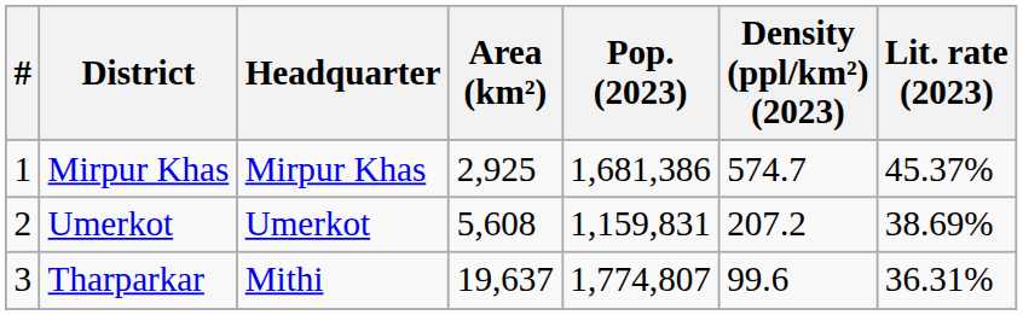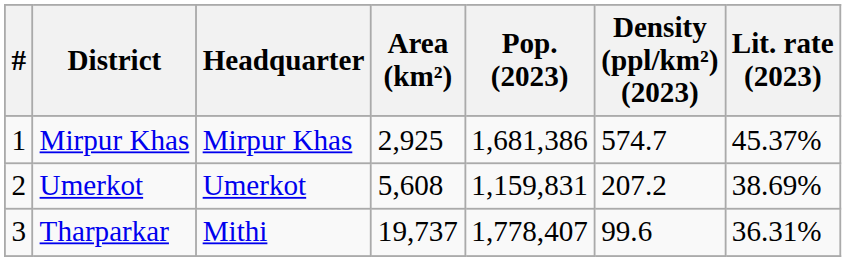 <table class="wikitable sortable">
 <tr>
 <th>#</th>
 <th>District</th>
 <th>Headquarter</th>
 <th>Area<br>(km²)</th>
 <th>Pop.<br>(2023)</th>
 <th>Density<br>(ppl/km²)<br>(2023)</th>
 <th>Lit. rate<br>(2023)</th>
 </tr>
 <tr>
 <td>1</td>
 <td><a href='#'>Mirpur Khas</a></td>
 <td><a href='#'>Mirpur Khas</a></td>
 <td>2,925</td>
 <td>1,681,386</td>
 <td>574.7</td>
 <td>45.37%</td>
 </tr>
 <tr>
 <td>2</td>
 <td><a href='#'>Umerkot</a></td>
 <td><a href='#'>Umerkot</a></td>
 <td>5,608</td>
 <td>1,159,831</td>
 <td>207.2</td>
 <td>38.69%</td>
 </tr>
 <tr>
 <td>3</td>
 <td><a href='#'>Tharparkar</a></td>
 <td><a href='#'>Mithi</a></td>
-<td>19,637</td>
-<td>1,774,807</td>
+<td>19,737</td>
+<td>1,778,407</td>
 <td>99.6</td>
 <td>36.31%</td>
 </tr>
 </table>
